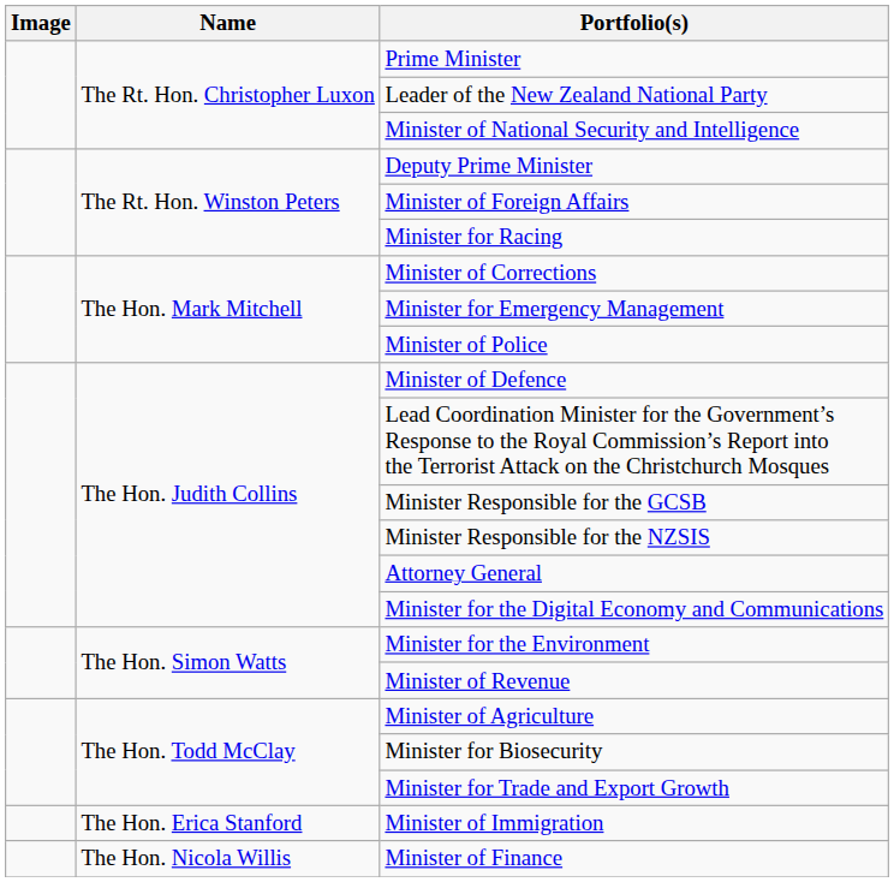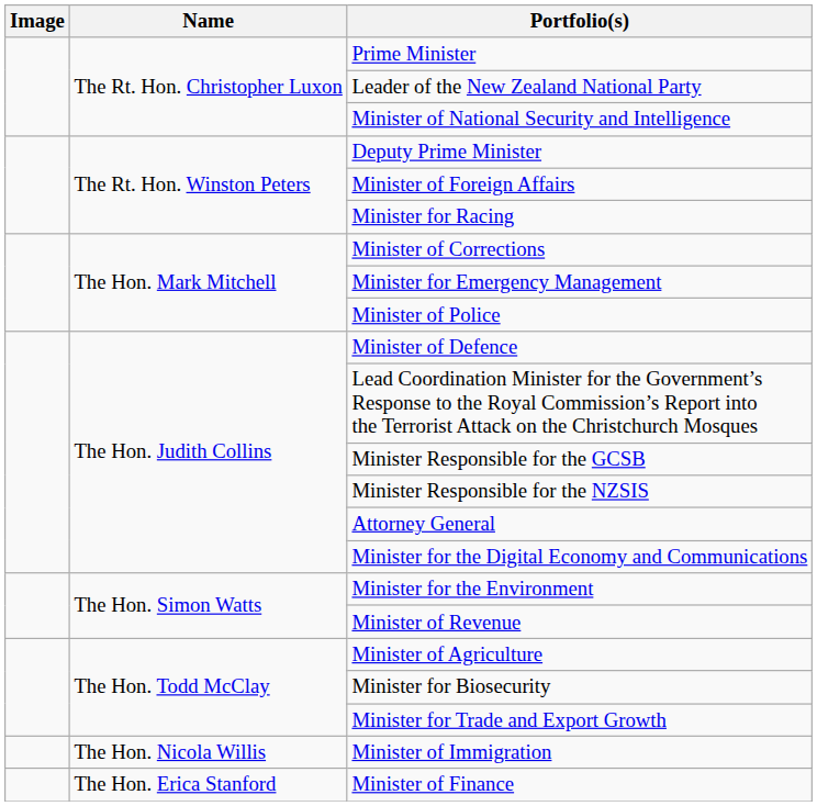 <table class="wikitable">
 <tr>
 <th>Image</th>
 <th>Name</th>
 <th>Portfolio(s)</th>
 </tr>
 <tr>
 <td rowspan=3></td>
 <td rowspan=3>The Rt. Hon. <a href='#'>Christopher Luxon</a></td>
 <td><a href='#'>Prime Minister</a></td>
 </tr>
 <tr>
 <td>Leader of the <a href='#'>New Zealand National Party</a></td>
 </tr>
 <tr>
 <td><a href='#'>Minister of National Security and Intelligence</a></td>
 </tr>
 <tr>
 <td rowspan=3></td>
 <td rowspan=3>The Rt. Hon. <a href='#'>Winston Peters</a></td>
 <td><a href='#'>Deputy Prime Minister</a></td>
 </tr>
 <tr>
 <td><a href='#'>Minister of Foreign Affairs</a></td>
 </tr>
 <tr>
 <td><a href='#'>Minister for Racing</a></td>
 </tr>
 <tr>
 <td rowspan="3"></td>
 <td rowspan="3">The Hon. <a href='#'>Mark Mitchell</a></td>
 <td><a href='#'>Minister of Corrections</a></td>
 </tr>
 <tr>
 <td><a href='#'>Minister for Emergency Management</a></td>
 </tr>
 <tr>
 <td><a href='#'>Minister of Police</a></td>
 </tr>
 <tr>
 <td rowspan="6"></td>
 <td rowspan="6">The Hon. <a href='#'>Judith Collins</a></td>
 <td><a href='#'>Minister of Defence</a></td>
 </tr>
 <tr>
 <td>Lead Coordination Minister for the Government’s <br> Response to the Royal Commission’s Report into <br> the Terrorist Attack on the Christchurch Mosques</td>
 </tr>
 <tr>
 <td>Minister Responsible for the <a href='#'>GCSB</a></td>
 </tr>
 <tr>
 <td>Minister Responsible for the <a href='#'>NZSIS</a></td>
 </tr>
 <tr>
 <td><a href='#'>Attorney General</a></td>
 </tr>
 <tr>
 <td><a href='#'>Minister for the Digital Economy and Communications</a>                                        <br></td>
 </tr>
 <tr>
 <td rowspan="2"></td>
 <td rowspan="2">The Hon. <a href='#'>Simon Watts</a></td>
 <td><a href='#'>Minister for the Environment</a></td>
 </tr>
 <tr>
 <td><a href='#'>Minister of Revenue</a></td>
 </tr>
 <tr>
 <td rowspan="3"></td>
 <td rowspan="3">The Hon. <a href='#'>Todd McClay</a></td>
 <td><a href='#'>Minister of Agriculture</a></td>
 </tr>
 <tr>
 <td>Minister for Biosecurity</td>
 </tr>
 <tr>
 <td><a href='#'>Minister for Trade and Export Growth</a></td>
 </tr>
 <tr>
 <td></td>
-<td>The Hon. <a href='#'>Erica Stanford</a></td>
+<td>The Hon. <a href='#'>Nicola Willis</a></td>
 <td><a href='#'>Minister of Immigration</a></td>
 </tr>
 <tr>
 <td></td>
-<td>The Hon. <a href='#'>Nicola Willis</a></td>
+<td>The Hon. <a href='#'>Erica Stanford</a></td>
 <td><a href='#'>Minister of Finance</a></td>
 </tr>
 </table>
